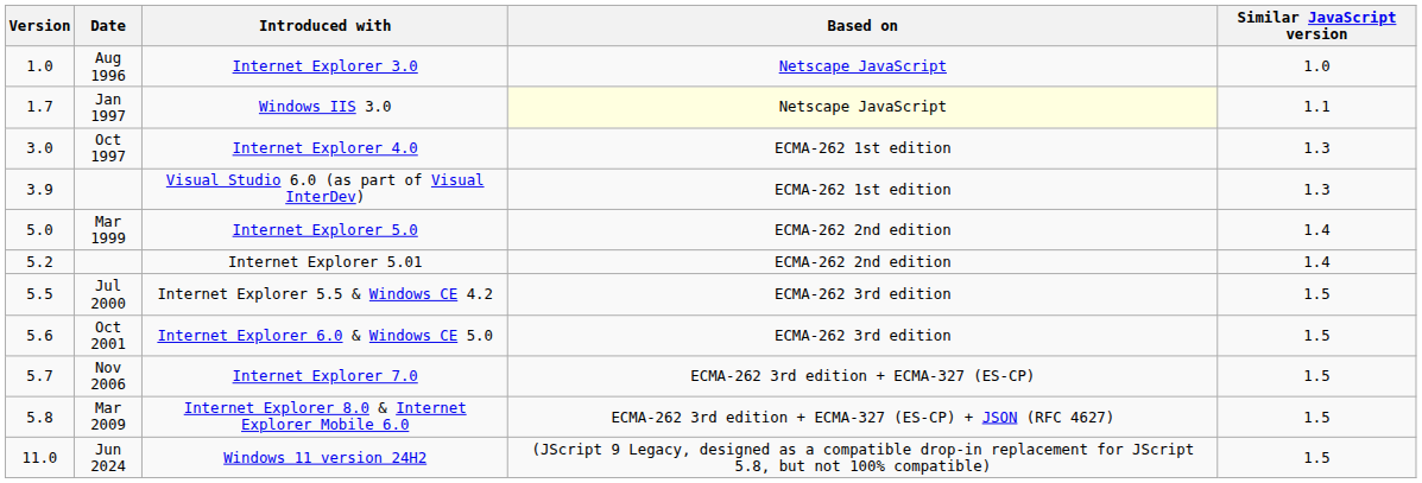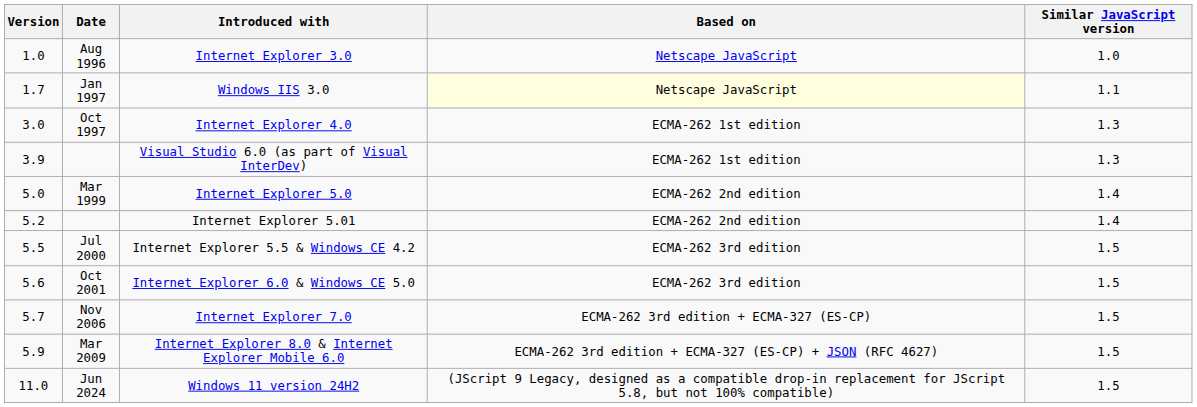 <table class="wikitable" style="text-align: center;">
 <tr>
 <th>Version</th>
 <th>Date</th>
 <th>Introduced with</th>
 <th>Based on</th>
 <th>Similar <a href='#'>JavaScript</a> version</th>
 </tr>
 <tr>
 <td>1.0</td>
 <td>Aug 1996</td>
 <td><a href='#'>Internet Explorer 3.0</a></td>
 <td><a href='#'>Netscape JavaScript</a></td>
 <td>1.0</td>
 </tr>
 <tr>
 <td>1.7</td>
 <td>Jan 1997</td>
 <td><a href='#'>Windows IIS</a> 3.0</td>
 <td style="background: lightyellow;">Netscape JavaScript</td>
 <td>1.1</td>
 </tr>
 <tr>
 <td>3.0</td>
 <td>Oct 1997</td>
 <td><a href='#'>Internet Explorer 4.0</a></td>
 <td>ECMA-262 1st edition</td>
 <td>1.3</td>
 </tr>
 <tr>
 <td>3.9</td>
 <td></td>
 <td><a href='#'>Visual Studio</a> 6.0 (as part of <a href='#'>Visual InterDev</a>)</td>
 <td>ECMA-262 1st edition</td>
 <td>1.3</td>
 </tr>
 <tr>
 <td>5.0</td>
 <td>Mar 1999</td>
 <td><a href='#'>Internet Explorer 5.0</a></td>
 <td>ECMA-262 2nd edition</td>
 <td>1.4</td>
 </tr>
 <tr>
 <td>5.2</td>
 <td></td>
 <td>Internet Explorer 5.01</td>
 <td>ECMA-262 2nd edition</td>
 <td>1.4</td>
 </tr>
 <tr>
 <td>5.5</td>
 <td>Jul 2000</td>
 <td>Internet Explorer 5.5 & <a href='#'>Windows CE</a> 4.2</td>
 <td>ECMA-262 3rd edition</td>
 <td>1.5</td>
 </tr>
 <tr>
 <td>5.6</td>
 <td>Oct 2001</td>
 <td><a href='#'>Internet Explorer 6.0</a> & <a href='#'>Windows CE</a> 5.0</td>
 <td>ECMA-262 3rd edition</td>
 <td>1.5</td>
 </tr>
 <tr>
 <td>5.7</td>
 <td>Nov 2006</td>
 <td><a href='#'>Internet Explorer 7.0</a></td>
 <td>ECMA-262 3rd edition + ECMA-327 (ES-CP)</td>
 <td>1.5</td>
 </tr>
 <tr>
-<td>5.8</td>
+<td>5.9</td>
 <td>Mar 2009</td>
 <td><a href='#'>Internet Explorer 8.0</a> & <a href='#'>Internet Explorer Mobile 6.0</a></td>
 <td>ECMA-262 3rd edition + ECMA-327 (ES-CP) + <a href='#'>JSON</a> (RFC 4627)</td>
 <td>1.5</td>
 </tr>
 <tr>
 <td>11.0</td>
 <td>Jun 2024</td>
 <td><a href='#'>Windows 11 version 24H2</a></td>
 <td>(JScript 9 Legacy, designed as a compatible drop-in replacement for JScript 5.8, but not 100% compatible)</td>
 <td>1.5</td>
 </tr>
 </table>
